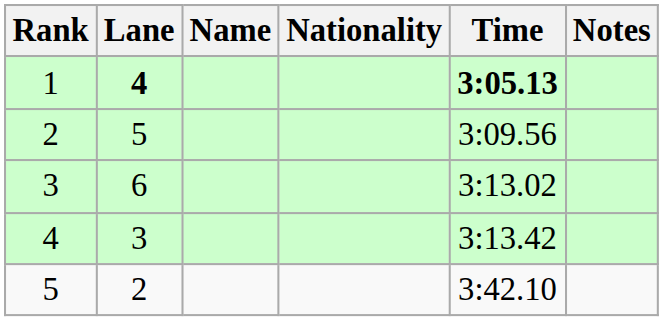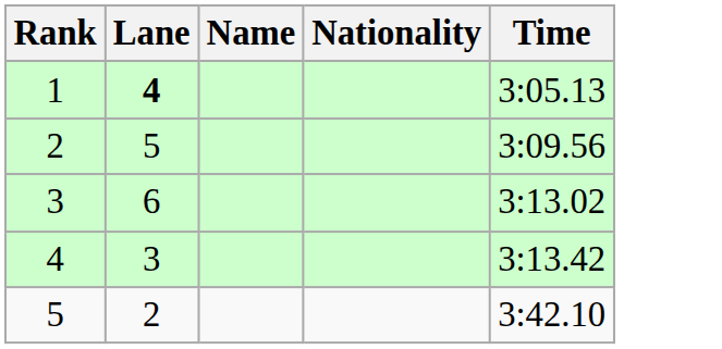 <table class="wikitable sortable" style="text-align:center">
 <tr>
 <th>Rank</th>
 <th>Lane</th>
 <th>Name</th>
 <th>Nationality</th>
 <th>Time</th>
-<th>Notes</th>
 </tr>
 <tr bgcolor=ccffcc>
 <td>1</td>
 <td><strong>4</strong></td>
 <td align=left></td>
 <td align=left></td>
-<td><strong>3:05.13</strong></td>
-<td><strong></strong></td>
+<td>3:05.13</td>
 </tr>
 <tr bgcolor=ccffcc>
 <td>2</td>
 <td>5</td>
 <td align=left></td>
 <td align=left></td>
 <td>3:09.56</td>
-<td><strong></strong></td>
 </tr>
 <tr bgcolor=ccffcc>
 <td>3</td>
 <td>6</td>
 <td align=left></td>
 <td align=left></td>
 <td>3:13.02</td>
-<td><strong></strong></td>
 </tr>
 <tr bgcolor=ccffcc>
 <td>4</td>
 <td>3</td>
 <td align=left></td>
 <td align=left></td>
 <td>3:13.42</td>
-<td><strong></strong></td>
 </tr>
 <tr>
 <td>5</td>
 <td>2</td>
 <td align=left></td>
 <td align=left></td>
 <td>3:42.10</td>
-<td></td>
 </tr>
 </table>
